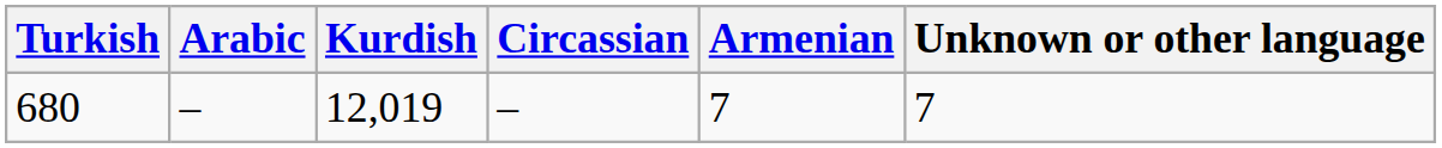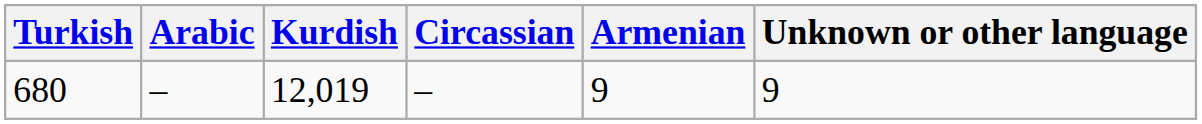 <table class="wikitable">
 <tr>
 <th><a href='#'>Turkish</a></th>
 <th><a href='#'>Arabic</a></th>
 <th><a href='#'>Kurdish</a></th>
 <th><a href='#'>Circassian</a></th>
 <th><a href='#'>Armenian</a></th>
 <th>Unknown or other language</th>
 </tr>
 <tr>
 <td>680</td>
 <td>–</td>
 <td>12,019</td>
 <td>–</td>
-<td>7</td>
-<td>7</td>
+<td>9</td>
+<td>9</td>
 </tr>
 </table>
